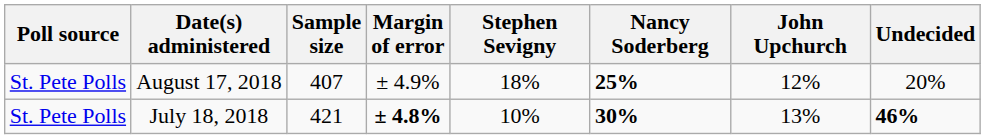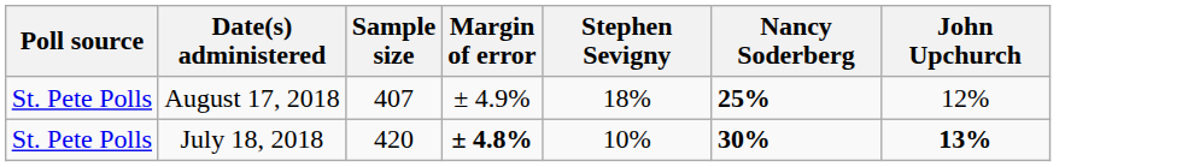 <table class="wikitable">
 <tr>
 <th>Poll source</th>
 <th>Date(s)<br>administered</th>
 <th>Sample<br>size</th>
 <th>Margin<br>of error</th>
 <th style="width:95px;">Stephen<br>Sevigny</th>
 <th style="width:95px;">Nancy<br>Soderberg</th>
 <th style="width:95px;">John<br>Upchurch</th>
-<th>Undecided</th>
 </tr>
 <tr>
 <td><a href='#'>St. Pete Polls</a></td>
 <td align=center>August 17, 2018</td>
 <td align=center>407</td>
 <td align=center>± 4.9%</td>
 <td align=center>18%</td>
 <td><strong>25%</strong></td>
 <td align=center>12%</td>
-<td align=center>20%</td>
 </tr>
 <tr>
 <td><a href='#'>St. Pete Polls</a></td>
 <td align=center>July 18, 2018</td>
-<td align=center>421</td>
+<td align=center>420</td>
 <td align=center><strong>± 4.8%</strong></td>
 <td align=center>10%</td>
 <td><strong>30%</strong></td>
-<td align=center>13%</td>
-<td><strong>46%</strong></td>
+<td align=center><strong>13%</strong></td>
 </tr>
 </table>
